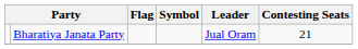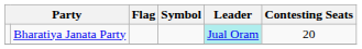 <table class="wikitable" style="text-align:center">
 <tr>
 <th colspan="2">Party</th>
 <th>Flag</th>
 <th>Symbol</th>
 <th>Leader</th>
 <th>Contesting Seats</th>
 </tr>
 <tr>
 <td></td>
 <td><a href='#'>Bharatiya Janata Party</a></td>
 <td></td>
 <td></td>
-<td><a href='#'>Jual Oram</a></td>
-<td>21</td>
+<td style="background: paleturquoise;"><a href='#'>Jual Oram</a></td>
+<td>20</td>
 </tr>
 <tr>
 </tr>
 </table>
